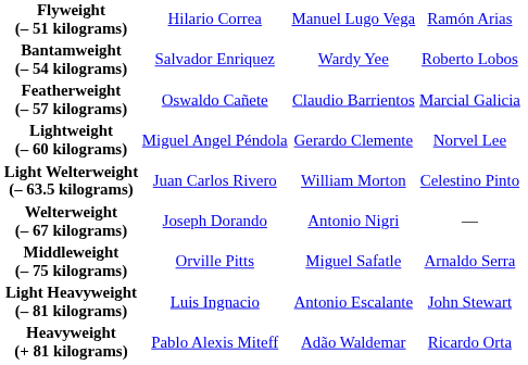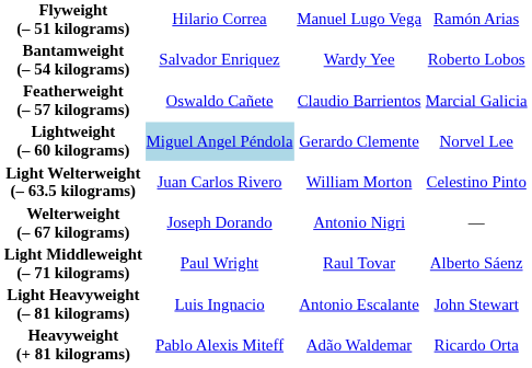 <table>
 <tr align="center">
 <td><strong>Flyweight<br>(– 51 kilograms)</strong></td>
 <td> <a href='#'>Hilario Correa</a><br></td>
 <td> <a href='#'>Manuel Lugo Vega</a><br></td>
 <td> <a href='#'>Ramón Arias</a><br></td>
 </tr>
 <tr align="center">
 <td><strong>Bantamweight<br>(– 54 kilograms)</strong></td>
 <td> <a href='#'>Salvador Enriquez</a><br></td>
 <td> <a href='#'>Wardy Yee</a><br></td>
 <td> <a href='#'>Roberto Lobos</a><br></td>
 </tr>
 <tr align="center">
 <td><strong>Featherweight<br>(– 57 kilograms)</strong></td>
 <td> <a href='#'>Oswaldo Cañete</a><br></td>
 <td> <a href='#'>Claudio Barrientos</a><br></td>
 <td> <a href='#'>Marcial Galicia</a><br></td>
 </tr>
 <tr align="center">
 <td><strong>Lightweight<br>(– 60 kilograms)</strong></td>
-<td> <a href='#'>Miguel Angel Péndola</a><br></td>
+<td style="background: lightblue;"> <a href='#'>Miguel Angel Péndola</a><br></td>
 <td> <a href='#'>Gerardo Clemente</a><br></td>
 <td> <a href='#'>Norvel Lee</a><br></td>
 </tr>
 <tr align="center">
 <td><strong>Light Welterweight<br>(– 63.5 kilograms)</strong></td>
 <td> <a href='#'>Juan Carlos Rivero</a><br></td>
 <td> <a href='#'>William Morton</a><br></td>
 <td> <a href='#'>Celestino Pinto</a><br></td>
 </tr>
 <tr align="center">
 <td><strong>Welterweight<br>(– 67 kilograms)</strong></td>
 <td> <a href='#'>Joseph Dorando</a><br></td>
 <td> <a href='#'>Antonio Nigri</a><br></td>
 <td>—</td>
 </tr>
 <tr align="center">
-<td><strong>Middleweight<br>(– 75 kilograms)</strong></td>
-<td> <a href='#'>Orville Pitts</a><br></td>
-<td> <a href='#'>Miguel Safatle</a><br></td>
-<td> <a href='#'>Arnaldo Serra</a><br></td>
+<td><strong>Light Middleweight<br>(– 71 kilograms)</strong></td>
+<td> <a href='#'>Paul Wright</a><br></td>
+<td> <a href='#'>Raul Tovar</a><br></td>
+<td> <a href='#'>Alberto Sáenz</a><br></td>
 </tr>
 <tr align="center">
 <td><strong>Light Heavyweight<br>(– 81 kilograms)</strong></td>
 <td> <a href='#'>Luis Ingnacio</a><br></td>
 <td> <a href='#'>Antonio Escalante</a><br></td>
 <td> <a href='#'>John Stewart</a><br></td>
 </tr>
 <tr align="center">
 <td><strong>Heavyweight<br>(+ 81 kilograms)</strong></td>
 <td> <a href='#'>Pablo Alexis Miteff</a><br></td>
 <td> <a href='#'>Adão Waldemar</a><br></td>
 <td> <a href='#'>Ricardo Orta</a><br></td>
 </tr>
 </table>
